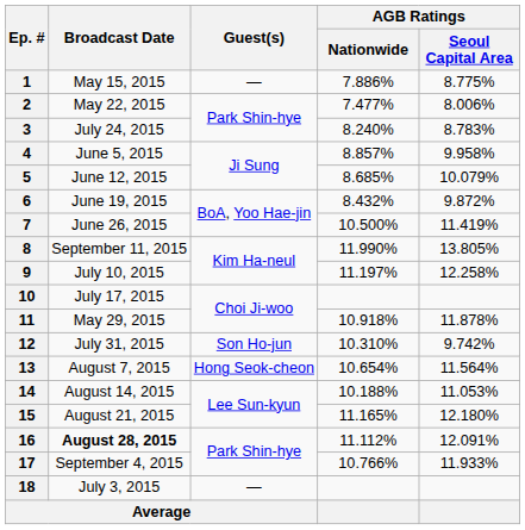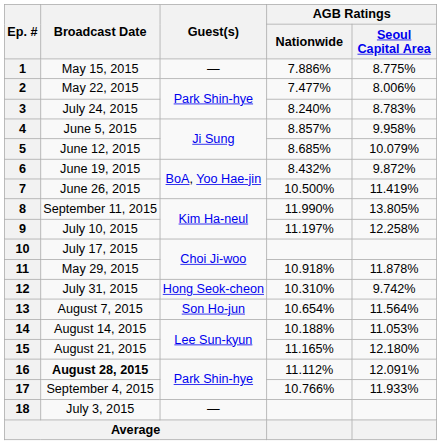 <table class="wikitable" style="text-align:center;">
 <tr>
 <th rowspan=2>Ep. #</th>
 <th rowspan=2>Broadcast Date</th>
 <th class="unsortable" rowspan=2>Guest(s)</th>
 <th colspan="2">AGB Ratings</th>
 </tr>
 <tr>
 <th width=100>Nationwide</th>
 <th width=100><a href='#'>Seoul Capital Area</a></th>
 </tr>
 <tr>
 <th>1</th>
 <td>May 15, 2015</td>
 <td>—</td>
 <td>7.886%</td>
 <td>8.775%</td>
 </tr>
 <tr>
 <th>2</th>
 <td>May 22, 2015</td>
 <td rowspan=2><a href='#'>Park Shin-hye</a></td>
 <td>7.477%</td>
 <td>8.006%</td>
 </tr>
 <tr>
 <th>3</th>
 <td>July 24, 2015</td>
 <td>8.240%</td>
 <td>8.783%</td>
 </tr>
 <tr>
 <th>4</th>
 <td>June 5, 2015</td>
 <td rowspan=2><a href='#'>Ji Sung</a></td>
 <td>8.857%</td>
 <td>9.958%</td>
 </tr>
 <tr>
 <th>5</th>
 <td>June 12, 2015</td>
 <td>8.685%</td>
 <td>10.079%</td>
 </tr>
 <tr>
 <th>6</th>
 <td>June 19, 2015</td>
 <td rowspan=2><a href='#'>BoA</a>, <a href='#'>Yoo Hae-jin</a></td>
 <td>8.432%</td>
 <td>9.872%</td>
 </tr>
 <tr>
 <th>7</th>
 <td>June 26, 2015</td>
 <td>10.500%</td>
 <td>11.419%</td>
 </tr>
 <tr>
 <th>8</th>
 <td>September 11, 2015</td>
 <td rowspan=2><a href='#'>Kim Ha-neul</a></td>
 <td>11.990%</td>
 <td>13.805%</td>
 </tr>
 <tr>
 <th>9</th>
 <td>July 10, 2015</td>
 <td>11.197%</td>
 <td>12.258%</td>
 </tr>
 <tr>
 <th>10</th>
 <td>July 17, 2015</td>
 <td rowspan=2><a href='#'>Choi Ji-woo</a></td>
 <td></td>
 <td></td>
 </tr>
 <tr>
 <th>11</th>
 <td>May 29, 2015</td>
 <td>10.918%</td>
 <td>11.878%</td>
 </tr>
 <tr>
 <th>12</th>
 <td>July 31, 2015</td>
-<td><a href='#'>Son Ho-jun</a></td>
+<td><a href='#'>Hong Seok-cheon</a></td>
 <td>10.310%</td>
 <td>9.742%</td>
 </tr>
 <tr>
 <th>13</th>
 <td>August 7, 2015</td>
-<td><a href='#'>Hong Seok-cheon</a></td>
+<td><a href='#'>Son Ho-jun</a></td>
 <td>10.654%</td>
 <td>11.564%</td>
 </tr>
 <tr>
 <th>14</th>
 <td>August 14, 2015</td>
 <td rowspan=2><a href='#'>Lee Sun-kyun</a></td>
 <td>10.188%</td>
 <td>11.053%</td>
 </tr>
 <tr>
 <th>15</th>
 <td>August 21, 2015</td>
 <td>11.165%</td>
 <td>12.180%</td>
 </tr>
 <tr>
 <th>16</th>
 <td><strong>August 28, 2015</strong></td>
 <td rowspan=2><a href='#'>Park Shin-hye</a></td>
 <td>11.112%</td>
 <td>12.091%</td>
 </tr>
 <tr>
 <th>17</th>
 <td>September 4, 2015</td>
 <td>10.766%</td>
 <td>11.933%</td>
 </tr>
 <tr>
 <th>18</th>
 <td>July 3, 2015</td>
 <td>—</td>
 <td></td>
 <td></td>
 </tr>
 <tr>
 <th colspan="3">Average</th>
 <th></th>
 <th></th>
 </tr>
 </table>
